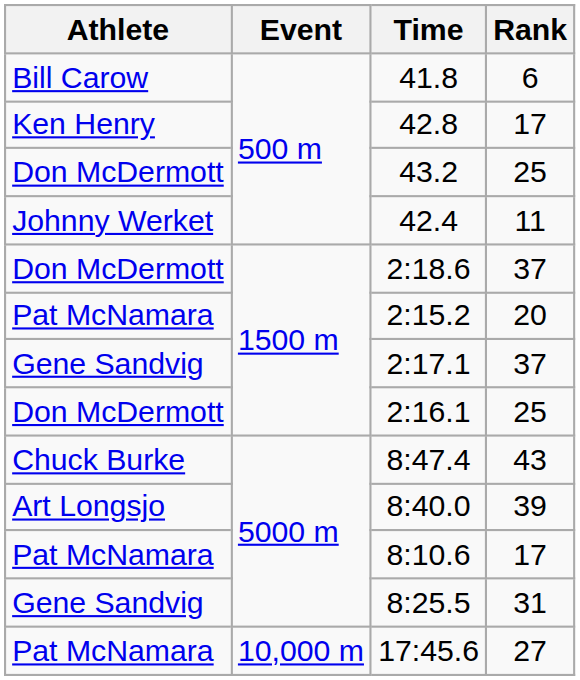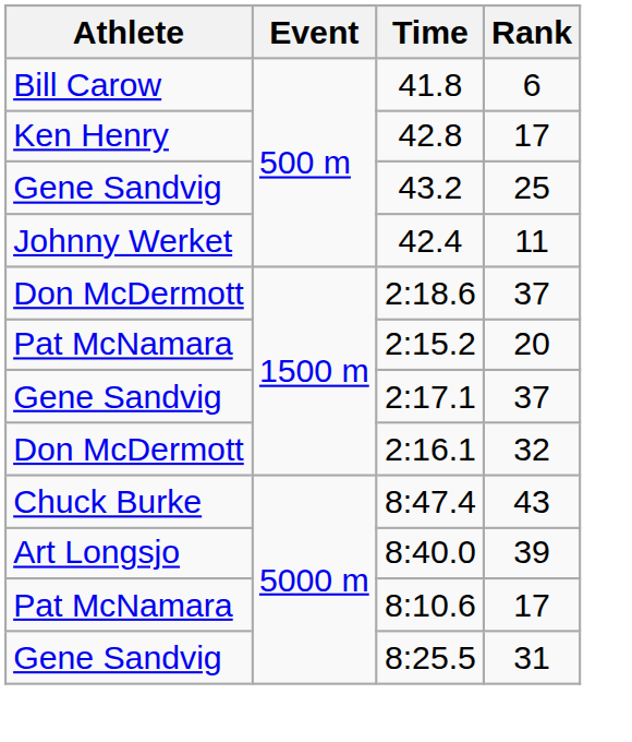 <table class=wikitable style=font-size:90%;text-align:center>
 <tr>
 <th>Athlete</th>
 <th>Event</th>
 <th>Time</th>
 <th>Rank</th>
 </tr>
 <tr>
 <td align=left><a href='#'>Bill Carow</a></td>
 <td align=left rowspan=4><a href='#'>500 m</a></td>
 <td>41.8</td>
 <td>6</td>
 </tr>
 <tr>
 <td align=left><a href='#'>Ken Henry</a></td>
 <td>42.8</td>
 <td>17</td>
 </tr>
 <tr>
-<td align=left><a href='#'>Don McDermott</a></td>
+<td align=left><a href='#'>Gene Sandvig</a></td>
 <td>43.2</td>
 <td>25</td>
 </tr>
 <tr>
 <td align=left><a href='#'>Johnny Werket</a></td>
 <td>42.4</td>
 <td>11</td>
 </tr>
 <tr>
 <td align=left><a href='#'>Don McDermott</a></td>
 <td align=left rowspan=4><a href='#'>1500 m</a></td>
 <td>2:18.6</td>
 <td>37</td>
 </tr>
 <tr>
 <td align=left><a href='#'>Pat McNamara</a></td>
 <td>2:15.2</td>
 <td>20</td>
 </tr>
 <tr>
 <td align=left><a href='#'>Gene Sandvig</a></td>
 <td>2:17.1</td>
 <td>37</td>
 </tr>
 <tr>
 <td align=left><a href='#'>Don McDermott</a></td>
 <td>2:16.1</td>
-<td>25</td>
+<td>32</td>
 </tr>
 <tr>
 <td align=left><a href='#'>Chuck Burke</a></td>
 <td align=left rowspan=4><a href='#'>5000 m</a></td>
 <td>8:47.4</td>
 <td>43</td>
 </tr>
 <tr>
 <td align=left><a href='#'>Art Longsjo</a></td>
 <td>8:40.0</td>
 <td>39</td>
 </tr>
 <tr>
 <td align=left><a href='#'>Pat McNamara</a></td>
 <td>8:10.6</td>
 <td>17</td>
 </tr>
 <tr>
 <td align=left><a href='#'>Gene Sandvig</a></td>
 <td>8:25.5</td>
 <td>31</td>
 </tr>
-<tr>
-<td align=left><a href='#'>Pat McNamara</a></td>
-<td align=left><a href='#'>10,000 m</a></td>
-<td align=center>17:45.6</td>
-<td align=center>27</td>
-</tr>
 </table>
